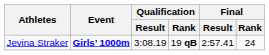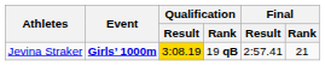 <table class="wikitable" border="1" style="font-size:90%">
 <tr>
 <th rowspan=2>Athletes</th>
 <th rowspan=2>Event</th>
 <th colspan=2>Qualification</th>
 <th colspan=2>Final</th>
 </tr>
 <tr>
 <th>Result</th>
 <th>Rank</th>
 <th>Result</th>
 <th>Rank</th>
 </tr>
 <tr>
 <td><a href='#'>Jevina Straker</a></td>
 <td><strong><a href='#'>Girls’ 1000m</a></strong></td>
-<td align=center>3:08.19</td>
+<td align=center style="background: gold;">3:08.19</td>
 <td align=center>19 <strong>qB</strong></td>
 <td align=center>2:57.41</td>
-<td align=center>24</td>
+<td align=center>21</td>
 </tr>
 </table>
